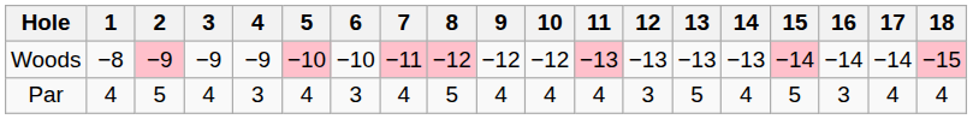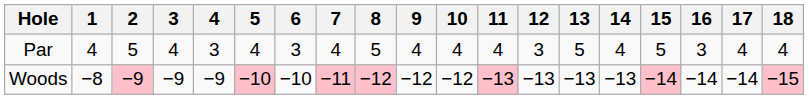 <table class="wikitable" style="text-align:center">
 <tr>
 <th>Hole</th>
 <th>1</th>
 <th>2</th>
 <th>3</th>
 <th>4</th>
 <th>5</th>
 <th>6</th>
 <th>7</th>
 <th>8</th>
 <th>9</th>
 <th>10</th>
 <th>11</th>
 <th>12</th>
 <th>13</th>
 <th>14</th>
 <th>15</th>
 <th>16</th>
 <th>17</th>
 <th>18</th>
 </tr>
 <tr>
+<td>Par</td>
+<td>4</td>
+<td>5</td>
+<td>4</td>
+<td>3</td>
+<td>4</td>
+<td>3</td>
+<td>4</td>
+<td>5</td>
+<td>4</td>
+<td>4</td>
+<td>4</td>
+<td>3</td>
+<td>5</td>
+<td>4</td>
+<td>5</td>
+<td>3</td>
+<td>4</td>
+<td>4</td>
+</tr>
+<tr>
 <td align=left> Woods</td>
 <td> −8 </td>
 <td style="background: Pink;"> −9 </td>
 <td> −9 </td>
 <td> −9 </td>
 <td style="background: Pink;">−10</td>
 <td>−10</td>
 <td style="background: Pink;">−11</td>
 <td style="background: Pink;">−12</td>
 <td>−12</td>
 <td>−12</td>
 <td style="background: Pink;">−13</td>
 <td>−13</td>
 <td>−13</td>
 <td>−13</td>
 <td style="background: Pink;">−14</td>
 <td>−14</td>
 <td>−14</td>
 <td style="background: Pink;">−15</td>
 </tr>
-<tr>
-<td>Par</td>
-<td>4</td>
-<td>5</td>
-<td>4</td>
-<td>3</td>
-<td>4</td>
-<td>3</td>
-<td>4</td>
-<td>5</td>
-<td>4</td>
-<td>4</td>
-<td>4</td>
-<td>3</td>
-<td>5</td>
-<td>4</td>
-<td>5</td>
-<td>3</td>
-<td>4</td>
-<td>4</td>
-</tr>
 </table>
